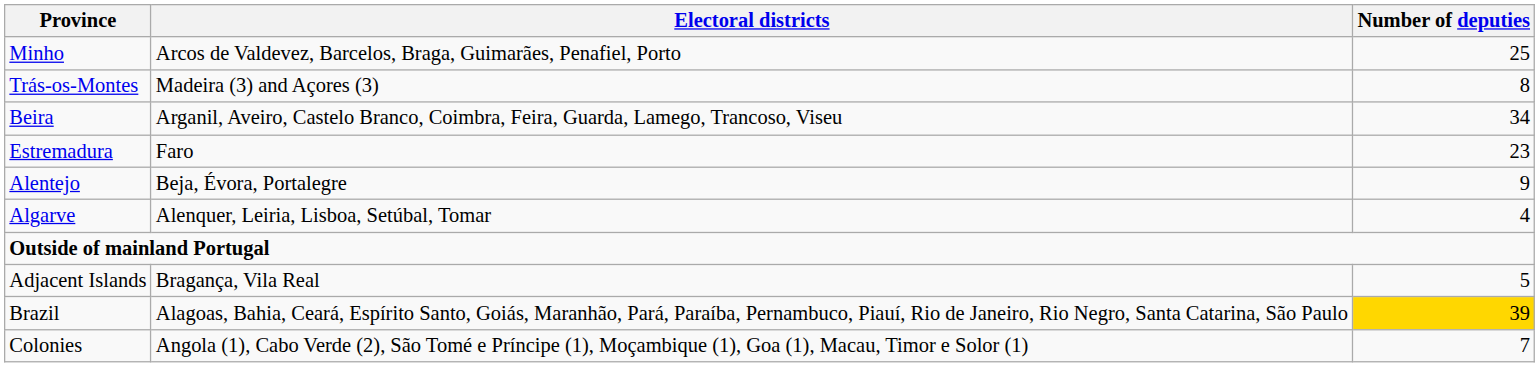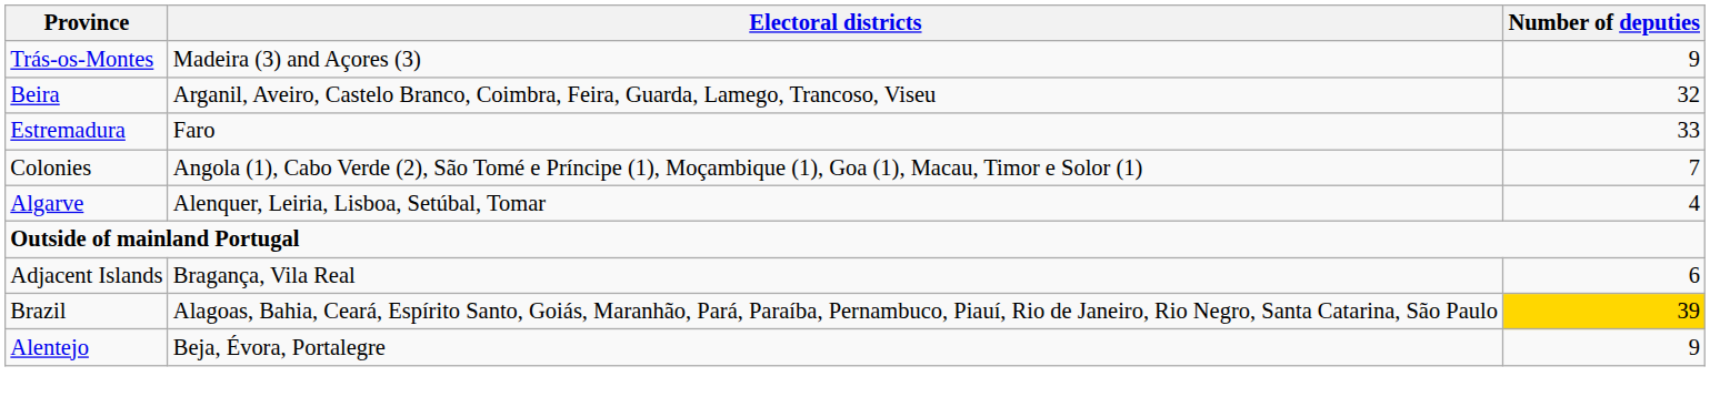 <table class="wikitable">
 <tr>
 <th>Province</th>
 <th><a href='#'>Electoral districts</a></th>
 <th>Number of <a href='#'>deputies</a></th>
 </tr>
 <tr>
-<td><a href='#'>Minho</a></td>
-<td>Arcos de Valdevez, Barcelos, Braga, Guimarães, Penafiel, Porto</td>
-<td align=right>25</td>
-</tr>
-<tr>
 <td><a href='#'>Trás-os-Montes</a></td>
 <td>Madeira (3) and Açores (3)</td>
-<td align=right>8</td>
+<td align=right>9</td>
 </tr>
 <tr>
 <td><a href='#'>Beira</a></td>
 <td>Arganil, Aveiro, Castelo Branco, Coimbra, Feira, Guarda, Lamego, Trancoso, Viseu</td>
-<td align=right>34</td>
+<td align=right>32</td>
 </tr>
 <tr>
 <td><a href='#'>Estremadura</a></td>
 <td>Faro</td>
-<td align=right>23</td>
+<td align=right>33</td>
 </tr>
 <tr>
-<td><a href='#'>Alentejo</a></td>
-<td>Beja, Évora, Portalegre</td>
-<td align=right>9</td>
+<td>Colonies</td>
+<td>Angola (1), Cabo Verde (2), São Tomé e Príncipe (1), Moçambique (1), Goa (1), Macau, Timor e Solor (1)</td>
+<td align=right>7</td>
 </tr>
 <tr>
 <td><a href='#'>Algarve</a></td>
 <td>Alenquer, Leiria, Lisboa, Setúbal, Tomar</td>
 <td align=right>4</td>
 </tr>
 <tr>
 <td colspan="3"><strong>Outside of mainland Portugal</strong></td>
 </tr>
 <tr>
 <td>Adjacent Islands</td>
 <td>Bragança, Vila Real</td>
-<td align=right>5</td>
+<td align=right>6</td>
 </tr>
 <tr>
 <td>Brazil</td>
 <td>Alagoas, Bahia, Ceará, Espírito Santo, Goiás, Maranhão, Pará, Paraíba, Pernambuco, Piauí, Rio de Janeiro, Rio Negro, Santa Catarina, São Paulo</td>
 <td align=right style="background: gold;">39</td>
 </tr>
 <tr>
-<td>Colonies</td>
-<td>Angola (1), Cabo Verde (2), São Tomé e Príncipe (1), Moçambique (1), Goa (1), Macau, Timor e Solor (1)</td>
-<td align=right>7</td>
+<td><a href='#'>Alentejo</a></td>
+<td>Beja, Évora, Portalegre</td>
+<td align=right>9</td>
 </tr>
 </table>
